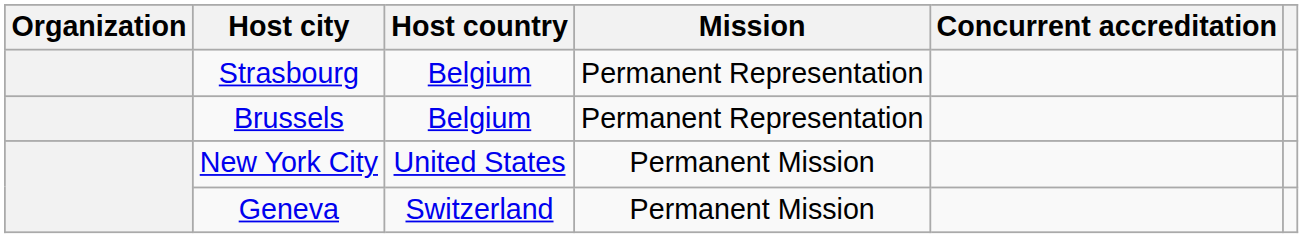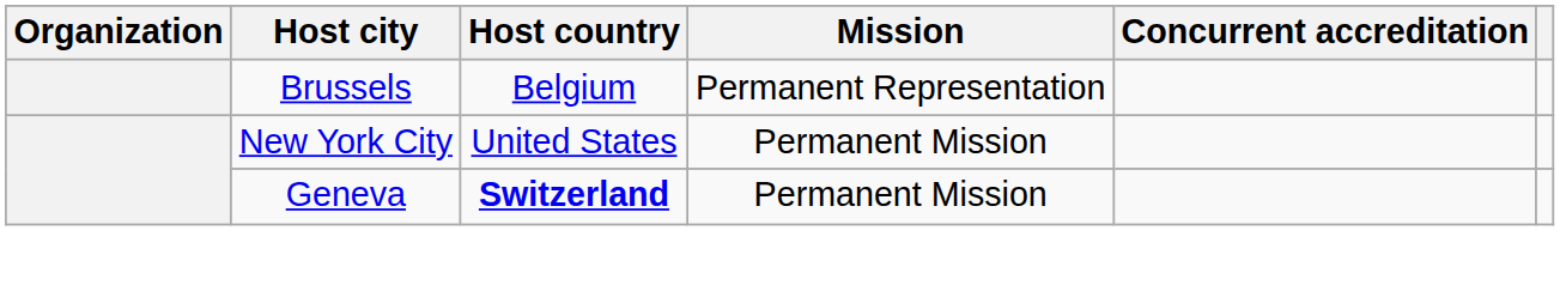 <table class="wikitable plainrowheaders" style="text-align:center;">
 <tr>
 <th scope="col">Organization</th>
 <th scope="col">Host city</th>
 <th scope="col">Host country</th>
 <th scope="col">Mission</th>
 <th scope="col">Concurrent accreditation</th>
 <th scope="col"></th>
-</tr>
-<tr>
-<th scope="row"></th>
-<td><a href='#'>Strasbourg</a></td>
-<td><a href='#'>Belgium</a></td>
-<td>Permanent Representation</td>
-<td></td>
-<td></td>
 </tr>
 <tr>
 <th scope="row"></th>
 <td><a href='#'>Brussels</a></td>
 <td><a href='#'>Belgium</a></td>
 <td>Permanent Representation</td>
 <td></td>
 <td></td>
 </tr>
 <tr>
 <th scope="row" rowspan="2"></th>
 <td><a href='#'>New York City</a></td>
 <td><a href='#'>United States</a></td>
 <td>Permanent Mission</td>
 <td></td>
 <td></td>
 </tr>
 <tr>
 <td><a href='#'>Geneva</a></td>
-<td><a href='#'>Switzerland</a></td>
+<td><strong><a href='#'>Switzerland</a></strong></td>
 <td>Permanent Mission</td>
 <td></td>
 <td></td>
 </tr>
 </table>
